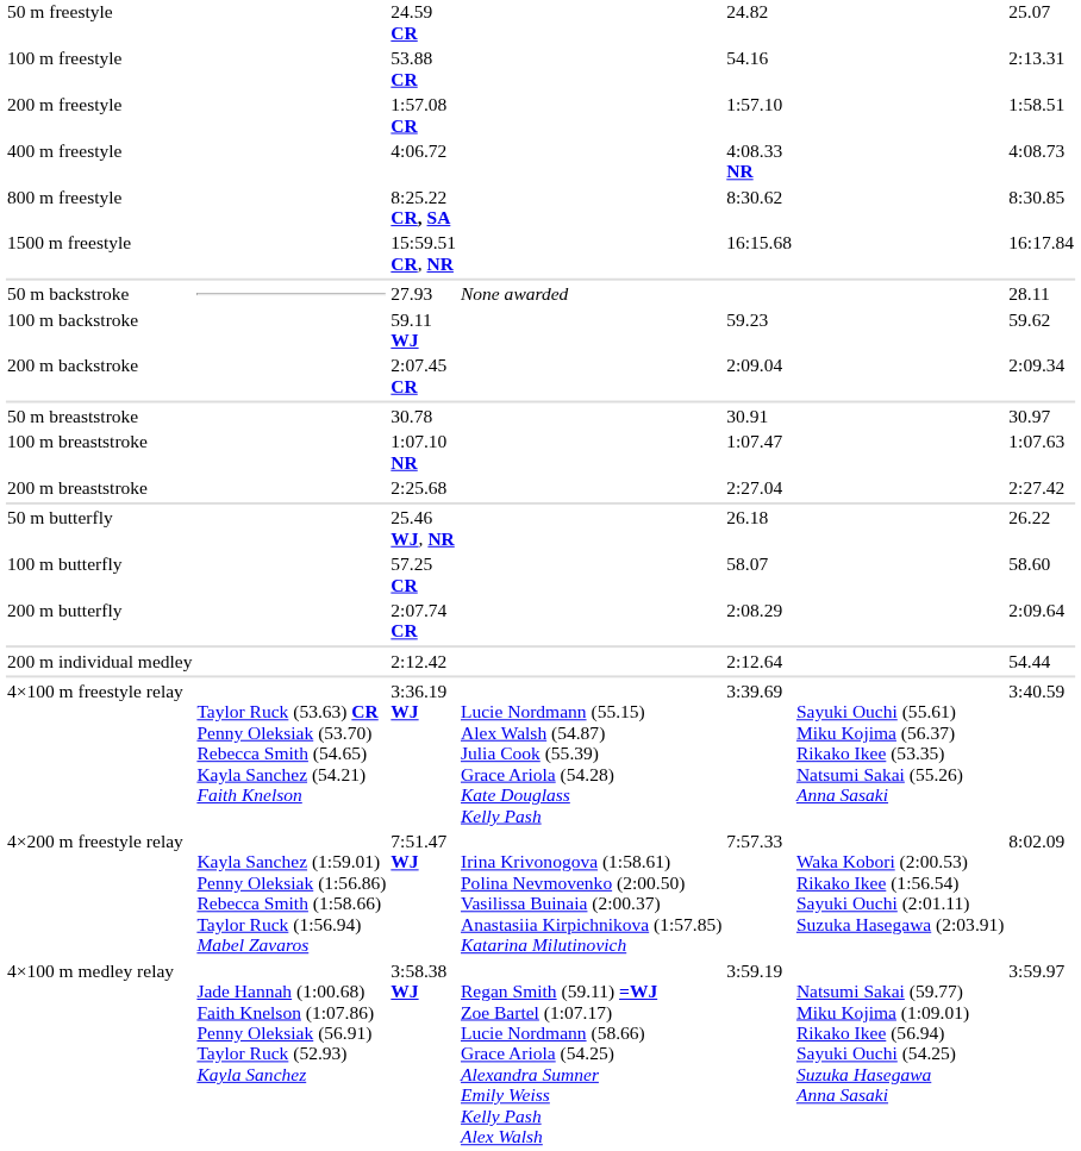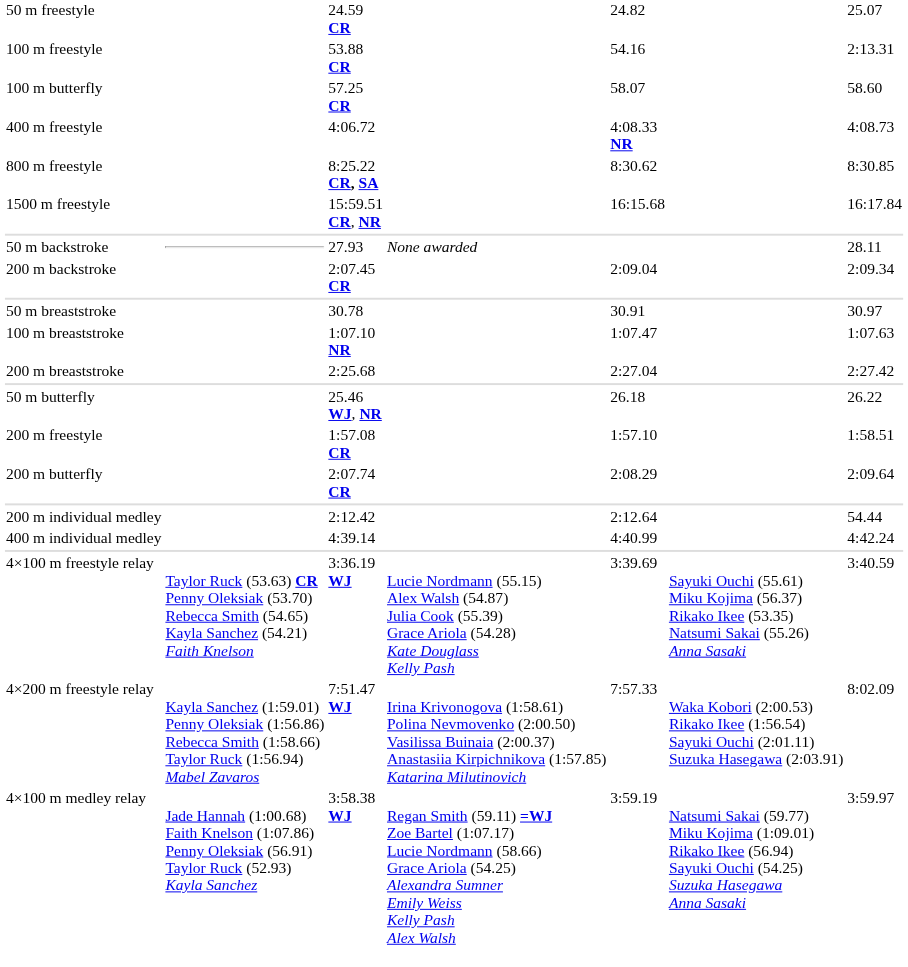 <table>
 <tr valign="top">
 <td>50 m freestyle</td>
 <td></td>
 <td>24.59<br><strong><a href='#'>CR</a></strong></td>
 <td></td>
 <td>24.82</td>
 <td></td>
 <td>25.07</td>
 </tr>
 <tr valign="top">
 <td>100 m freestyle</td>
 <td></td>
 <td>53.88<br><strong><a href='#'>CR</a></strong></td>
 <td></td>
 <td>54.16</td>
 <td></td>
 <td>2:13.31</td>
 </tr>
 <tr valign="top">
-<td>200 m freestyle</td>
+<td>100 m butterfly</td>
 <td></td>
-<td>1:57.08<br><strong><a href='#'>CR</a></strong></td>
+<td>57.25 <br><strong><a href='#'>CR</a></strong></td>
 <td></td>
-<td>1:57.10</td>
+<td>58.07</td>
 <td></td>
-<td>1:58.51</td>
+<td>58.60</td>
 </tr>
 <tr valign="top">
 <td>400 m freestyle</td>
 <td></td>
 <td>4:06.72</td>
 <td></td>
 <td>4:08.33<br><strong><a href='#'>NR</a></strong></td>
 <td></td>
 <td>4:08.73</td>
 </tr>
 <tr valign="top">
 <td>800 m freestyle</td>
 <td></td>
 <td>8:25.22<br><strong><a href='#'>CR</a>, <a href='#'>SA</a></strong></td>
 <td></td>
 <td>8:30.62</td>
 <td></td>
 <td>8:30.85</td>
 </tr>
 <tr valign="top">
 <td>1500 m freestyle</td>
 <td></td>
 <td>15:59.51<br><strong><a href='#'>CR</a></strong>, <strong><a href='#'>NR</a></strong></td>
 <td></td>
 <td>16:15.68</td>
 <td></td>
 <td>16:17.84</td>
 </tr>
 <tr bgcolor=#DDDDDD>
 <td colspan=7></td>
 </tr>
 <tr valign="top">
 <td>50 m backstroke</td>
 <td><hr></td>
 <td>27.93</td>
 <td><em>None awarded</em></td>
 <td></td>
 <td></td>
 <td>28.11</td>
-</tr>
-<tr valign="top">
-<td>100 m backstroke</td>
-<td></td>
-<td>59.11<br><strong><a href='#'>WJ</a></strong></td>
-<td></td>
-<td>59.23</td>
-<td></td>
-<td>59.62</td>
 </tr>
 <tr valign="top">
 <td>200 m backstroke</td>
 <td></td>
 <td>2:07.45<br><strong><a href='#'>CR</a></strong></td>
 <td></td>
 <td>2:09.04</td>
 <td></td>
 <td>2:09.34</td>
 </tr>
 <tr bgcolor=#DDDDDD>
 <td colspan=7></td>
 </tr>
 <tr valign="top">
 <td>50 m breaststroke</td>
 <td></td>
 <td>30.78</td>
 <td></td>
 <td>30.91</td>
 <td></td>
 <td>30.97</td>
 </tr>
 <tr valign="top">
 <td>100 m breaststroke</td>
 <td></td>
 <td>1:07.10<br><strong><a href='#'>NR</a></strong></td>
 <td></td>
 <td>1:07.47</td>
 <td></td>
 <td>1:07.63</td>
 </tr>
 <tr valign="top">
 <td>200 m breaststroke</td>
 <td></td>
 <td>2:25.68</td>
 <td></td>
 <td>2:27.04</td>
 <td></td>
 <td>2:27.42</td>
 </tr>
 <tr bgcolor=#DDDDDD>
 <td colspan=7></td>
 </tr>
 <tr valign="top">
 <td>50 m butterfly</td>
 <td></td>
 <td>25.46<br><strong><a href='#'>WJ</a></strong>, <strong><a href='#'>NR</a></strong></td>
 <td></td>
 <td>26.18</td>
 <td></td>
 <td>26.22</td>
 </tr>
 <tr valign="top">
-<td>100 m butterfly</td>
+<td>200 m freestyle</td>
 <td></td>
-<td>57.25 <br><strong><a href='#'>CR</a></strong></td>
+<td>1:57.08<br><strong><a href='#'>CR</a></strong></td>
 <td></td>
-<td>58.07</td>
+<td>1:57.10</td>
 <td></td>
-<td>58.60</td>
+<td>1:58.51</td>
 </tr>
 <tr valign="top">
 <td>200 m butterfly</td>
 <td></td>
 <td>2:07.74<br><strong><a href='#'>CR</a></strong></td>
 <td></td>
 <td>2:08.29</td>
 <td></td>
 <td>2:09.64</td>
 </tr>
 <tr bgcolor=#DDDDDD>
 <td colspan=7></td>
 </tr>
 <tr valign="top">
 <td>200 m individual medley</td>
 <td></td>
 <td>2:12.42</td>
 <td></td>
 <td>2:12.64</td>
 <td></td>
 <td>54.44</td>
+</tr>
+<tr valign="top">
+<td>400 m individual medley</td>
+<td></td>
+<td>4:39.14</td>
+<td></td>
+<td>4:40.99</td>
+<td></td>
+<td>4:42.24</td>
 </tr>
 <tr bgcolor=#DDDDDD>
 <td colspan=7></td>
 </tr>
 <tr valign="top">
 <td>4×100 m freestyle relay</td>
 <td><br><a href='#'>Taylor Ruck</a> (53.63) <strong><a href='#'>CR</a></strong><br><a href='#'>Penny Oleksiak</a> (53.70)<br><a href='#'>Rebecca Smith</a> (54.65)<br><a href='#'>Kayla Sanchez</a> (54.21)<br><em><a href='#'>Faith Knelson</a></em></td>
 <td>3:36.19 <br><strong><a href='#'>WJ</a></strong></td>
 <td><br><a href='#'>Lucie Nordmann</a> (55.15)<br><a href='#'>Alex Walsh</a> (54.87)<br><a href='#'>Julia Cook</a> (55.39)<br><a href='#'>Grace Ariola</a> (54.28)<br><em><a href='#'>Kate Douglass</a><br><a href='#'>Kelly Pash</a></em></td>
 <td>3:39.69</td>
 <td><br><a href='#'>Sayuki Ouchi</a> (55.61)<br><a href='#'>Miku Kojima</a> (56.37)<br><a href='#'>Rikako Ikee</a> (53.35)<br><a href='#'>Natsumi Sakai</a> (55.26)<br><em><a href='#'>Anna Sasaki</a></em></td>
 <td>3:40.59</td>
 </tr>
 <tr valign="top">
 <td>4×200 m freestyle relay</td>
 <td><br><a href='#'>Kayla Sanchez</a> (1:59.01)<br><a href='#'>Penny Oleksiak</a> (1:56.86)<br><a href='#'>Rebecca Smith</a> (1:58.66)<br><a href='#'>Taylor Ruck</a> (1:56.94)<br><em><a href='#'>Mabel Zavaros</a></em></td>
 <td>7:51.47<br><strong><a href='#'>WJ</a></strong></td>
 <td><br><a href='#'>Irina Krivonogova</a> (1:58.61)<br><a href='#'>Polina Nevmovenko</a> (2:00.50)<br><a href='#'>Vasilissa Buinaia</a> (2:00.37)<br><a href='#'>Anastasiia Kirpichnikova</a> (1:57.85)<br><em><a href='#'>Katarina Milutinovich</a></em></td>
 <td>7:57.33</td>
 <td><br><a href='#'>Waka Kobori</a> (2:00.53)<br><a href='#'>Rikako Ikee</a> (1:56.54)<br><a href='#'>Sayuki Ouchi</a> (2:01.11)<br><a href='#'>Suzuka Hasegawa</a> (2:03.91)</td>
 <td>8:02.09</td>
 </tr>
 <tr valign="top">
 <td>4×100 m medley relay</td>
 <td><br><a href='#'>Jade Hannah</a> (1:00.68)<br><a href='#'>Faith Knelson</a> (1:07.86)<br><a href='#'>Penny Oleksiak</a> (56.91)<br><a href='#'>Taylor Ruck</a> (52.93)<br><em><a href='#'>Kayla Sanchez</a></em></td>
 <td>3:58.38<br><strong><a href='#'>WJ</a></strong></td>
 <td><br><a href='#'>Regan Smith</a> (59.11) <strong><a href='#'>=WJ</a></strong><br><a href='#'>Zoe Bartel</a> (1:07.17)<br><a href='#'>Lucie Nordmann</a> (58.66)<br><a href='#'>Grace Ariola</a> (54.25)<br><em><a href='#'>Alexandra Sumner</a><br><a href='#'>Emily Weiss</a><br><a href='#'>Kelly Pash</a><br><a href='#'>Alex Walsh</a></em></td>
 <td>3:59.19</td>
 <td><br><a href='#'>Natsumi Sakai</a> (59.77)<br><a href='#'>Miku Kojima</a> (1:09.01)<br><a href='#'>Rikako Ikee</a> (56.94)<br><a href='#'>Sayuki Ouchi</a> (54.25)<br><em><a href='#'>Suzuka Hasegawa</a><br><a href='#'>Anna Sasaki</a></em></td>
 <td>3:59.97</td>
 </tr>
 </table>
